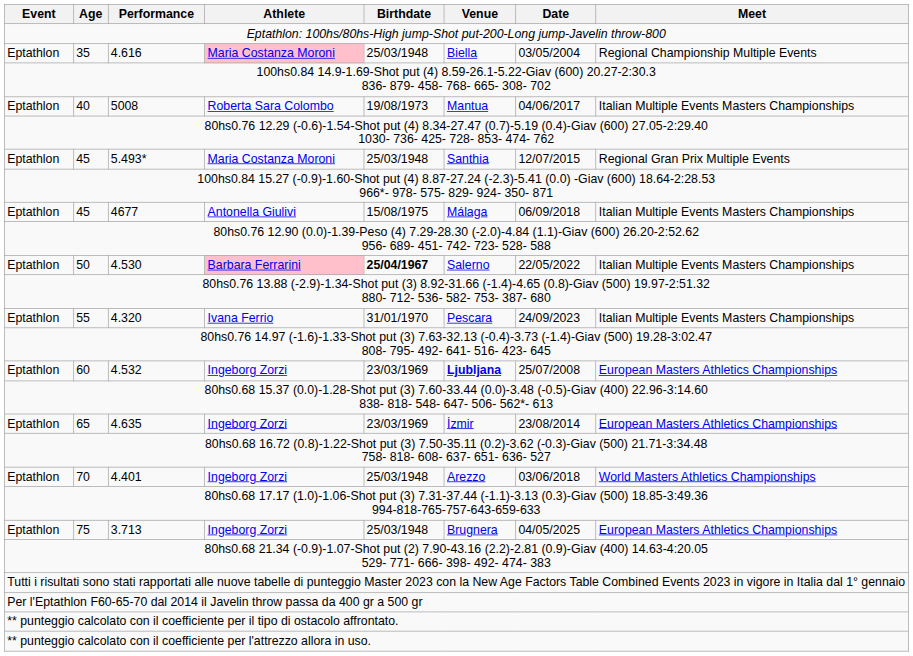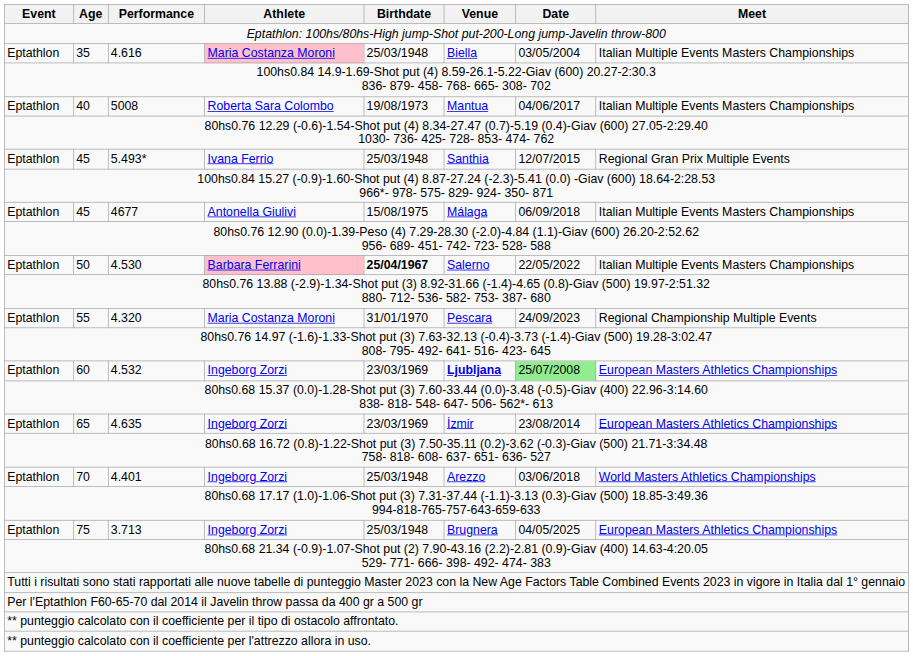 <table class="wikitable" width= style="font-size:90%; text-align:center">
 <tr>
 <th>Event</th>
 <th>Age</th>
 <th>Performance</th>
 <th>Athlete</th>
 <th>Birthdate</th>
 <th>Venue</th>
 <th>Date</th>
 <th>Meet</th>
 </tr>
 <tr>
 <td colspan=8 align=center><em>Eptathlon: 100hs/80hs-High jump-Shot put-200-Long jump-Javelin throw-800 </em></td>
 </tr>
 <tr>
 <td>Eptathlon</td>
 <td>35</td>
 <td>4.616</td>
 <td align=left style="background: pink;"><a href='#'>Maria Costanza Moroni</a></td>
 <td>25/03/1948</td>
 <td align=left><a href='#'>Biella</a></td>
 <td>03/05/2004</td>
-<td>Regional Championship Multiple Events</td>
+<td>Italian Multiple Events Masters Championships</td>
 </tr>
 <tr>
 <td colspan=8 align=center>100hs0.84 14.9-1.69-Shot put (4) 8.59-26.1-5.22-Giav (600) 20.27-2:30.3<br>836-	879-	458-	768-	665-	308-	702</td>
 </tr>
 <tr>
 <td>Eptathlon</td>
 <td>40</td>
 <td>5008</td>
 <td align=left><a href='#'>Roberta Sara Colombo</a></td>
 <td>19/08/1973</td>
 <td align=left><a href='#'>Mantua</a></td>
 <td>04/06/2017</td>
 <td>Italian Multiple Events Masters Championships</td>
 </tr>
 <tr>
 <td colspan=8 align=center>80hs0.76 12.29 (-0.6)-1.54-Shot put (4) 8.34-27.47 (0.7)-5.19 (0.4)-Giav (600) 27.05-2:29.40<br>1030-	736-	425-	728-	853-	474-	762</td>
 </tr>
 <tr>
 <td>Eptathlon</td>
 <td>45</td>
 <td>5.493*</td>
-<td align=left><a href='#'>Maria Costanza Moroni</a></td>
+<td align=left><a href='#'>Ivana Ferrio</a></td>
 <td>25/03/1948</td>
 <td align=left><a href='#'>Santhia</a></td>
 <td>12/07/2015</td>
 <td>Regional Gran Prix Multiple Events</td>
 </tr>
 <tr>
 <td colspan=8 align=center>100hs0.84 15.27 (-0.9)-1.60-Shot put (4) 8.87-27.24 (-2.3)-5.41 (0.0) -Giav (600) 18.64-2:28.53<br>966*-	978-	575-	829-	924-	350-	871</td>
 </tr>
 <tr>
 <td>Eptathlon</td>
 <td>45</td>
 <td>4677</td>
 <td align=left><a href='#'>Antonella Giulivi</a></td>
 <td>15/08/1975</td>
 <td align=left><a href='#'>Málaga</a></td>
 <td>06/09/2018</td>
 <td>Italian Multiple Events Masters Championships</td>
 </tr>
 <tr>
 <td colspan=8 align=center>80hs0.76 12.90 (0.0)-1.39-Peso (4) 7.29-28.30 (-2.0)-4.84 (1.1)-Giav (600) 26.20-2:52.62<br>956-	689-	451-	742-	723-	528-	588</td>
 </tr>
 <tr>
 <td>Eptathlon</td>
 <td>50</td>
 <td>4.530</td>
 <td align=left style="background: pink;"><a href='#'>Barbara Ferrarini</a></td>
 <td><strong>25/04/1967</strong></td>
 <td align=left><a href='#'>Salerno</a></td>
 <td>22/05/2022</td>
 <td>Italian Multiple Events Masters Championships</td>
 </tr>
 <tr>
 <td colspan=8 align=center>80hs0.76 13.88 (-2.9)-1.34-Shot put (3) 8.92-31.66 (-1.4)-4.65 (0.8)-Giav (500) 19.97-2:51.32<br>880-	712-	536-	582-	753-	387-	680</td>
 </tr>
 <tr>
 <td>Eptathlon</td>
 <td>55</td>
 <td>4.320</td>
-<td align=left><a href='#'>Ivana Ferrio</a></td>
+<td align=left><a href='#'>Maria Costanza Moroni</a></td>
 <td>31/01/1970</td>
 <td align=left><a href='#'>Pescara</a></td>
 <td>24/09/2023</td>
-<td>Italian Multiple Events Masters Championships</td>
+<td>Regional Championship Multiple Events</td>
 </tr>
 <tr>
 <td colspan=8 align=center>80hs0.76 14.97 (-1.6)-1.33-Shot put (3) 7.63-32.13 (-0.4)-3.73 (-1.4)-Giav (500) 19.28-3:02.47<br>808- 795- 492- 641- 516- 423- 645</td>
 </tr>
 <tr>
 <td>Eptathlon</td>
 <td>60</td>
 <td>4.532</td>
 <td align=left><a href='#'>Ingeborg Zorzi</a></td>
 <td>23/03/1969</td>
 <td align=left><strong><a href='#'>Ljubljana</a></strong></td>
-<td>25/07/2008</td>
+<td style="background: lightgreen;">25/07/2008</td>
 <td><a href='#'>European Masters Athletics Championships</a></td>
 </tr>
 <tr>
 <td colspan=8 align=center>80hs0.68 15.37 (0.0)-1.28-Shot put (3) 7.60-33.44 (0.0)-3.48 (-0.5)-Giav (400) 22.96-3:14.60<br>838-	818-	548-	647-	506-	562*-	613</td>
 </tr>
 <tr>
 <td>Eptathlon</td>
 <td>65</td>
 <td>4.635</td>
 <td align=left><a href='#'>Ingeborg Zorzi</a></td>
 <td>23/03/1969</td>
 <td align=left><a href='#'>İzmir</a></td>
 <td>23/08/2014</td>
 <td><a href='#'>European Masters Athletics Championships</a></td>
 </tr>
 <tr>
 <td colspan=8 align=center>80hs0.68 16.72 (0.8)-1.22-Shot put (3) 7.50-35.11 (0.2)-3.62 (-0.3)-Giav (500) 21.71-3:34.48<br>758-	818-	608-	637-	651-	636-	527</td>
 </tr>
 <tr>
 <td>Eptathlon</td>
 <td>70</td>
 <td>4.401</td>
 <td align=left><a href='#'>Ingeborg Zorzi</a></td>
 <td>25/03/1948</td>
 <td align=left><a href='#'>Arezzo</a></td>
 <td>03/06/2018</td>
 <td><a href='#'>World Masters Athletics Championships</a></td>
 </tr>
 <tr>
 <td colspan=8 align=center>80hs0.68 17.17 (1.0)-1.06-Shot put (3) 7.31-37.44 (-1.1)-3.13 (0.3)-Giav (500) 18.85-3:49.36<br>994-818-765-757-643-659-633</td>
 </tr>
 <tr>
 <td>Eptathlon</td>
 <td>75</td>
 <td>3.713</td>
 <td align=left><a href='#'>Ingeborg Zorzi</a></td>
 <td>25/03/1948</td>
 <td align=left><a href='#'>Brugnera</a></td>
 <td>04/05/2025</td>
 <td><a href='#'>European Masters Athletics Championships</a></td>
 </tr>
 <tr>
 <td colspan=8 align=center>80hs0.68 21.34 (-0.9)-1.07-Shot put (2) 7.90-43.16 (2.2)-2.81 (0.9)-Giav (400) 14.63-4:20.05<br>529-	771-	666-	398-	492-	474-	383</td>
 </tr>
 <tr>
 <td colspan=8 align=left>Tutti i risultati sono stati rapportati alle nuove tabelle di punteggio Master 2023 con la New Age Factors Table Combined Events 2023 in vigore in Italia dal 1° gennaio</td>
 </tr>
 <tr>
 <td colspan=8 align=left>Per l'Eptathlon F60-65-70 dal 2014 il Javelin throw passa da 400 gr a 500 gr</td>
 </tr>
 <tr>
 <td colspan=8 align=left>** punteggio calcolato con il coefficiente per il tipo di ostacolo affrontato.</td>
 </tr>
 <tr>
 <td colspan=8 align=left>** punteggio calcolato con il coefficiente per l'attrezzo allora in uso.</td>
 </tr>
 </table>
